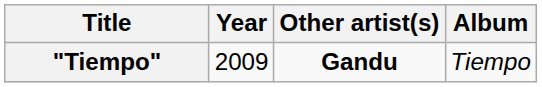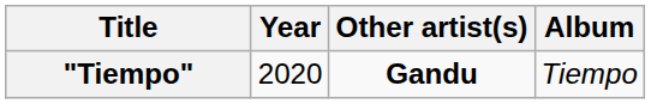 <table class="wikitable plainrowheaders" style="text-align:center">
 <tr>
 <th scope="col" style="width:8em">Title</th>
 <th scope="col">Year</th>
 <th scope="col">Other artist(s)</th>
 <th scope="col">Album</th>
 </tr>
 <tr>
 <th scope="row">"Tiempo"</th>
-<td>2009</td>
+<td>2020</td>
 <td><strong>Gandu</strong></td>
 <td><em>Tiempo</em></td>
 </tr>
 </table>
